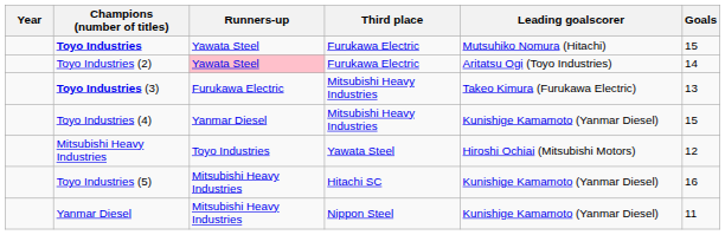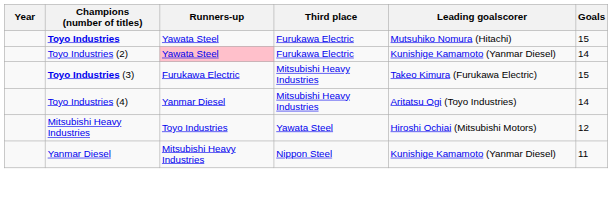 <table class="wikitable">
 <tr>
 <th width=60px>Year</th>
 <th width=180px>Champions<br>(number of titles)</th>
 <th width=180px>Runners-up</th>
 <th width=180px>Third place</th>
 <th width=300px>Leading goalscorer</th>
 <th width=20px>Goals</th>
 </tr>
 <tr>
 <td></td>
 <td><strong><a href='#'>Toyo Industries</a></strong></td>
 <td><a href='#'>Yawata Steel</a></td>
 <td><a href='#'>Furukawa Electric</a></td>
 <td> <a href='#'>Mutsuhiko Nomura</a> (Hitachi)</td>
 <td>15</td>
 </tr>
 <tr>
 <td></td>
 <td><a href='#'>Toyo Industries</a> (2)</td>
 <td style="background: pink;"><a href='#'>Yawata Steel</a></td>
 <td><a href='#'>Furukawa Electric</a></td>
-<td> <a href='#'>Aritatsu Ogi</a> (Toyo Industries)</td>
+<td> <a href='#'>Kunishige Kamamoto</a> (Yanmar Diesel)</td>
 <td>14</td>
 </tr>
 <tr>
 <td></td>
 <td><strong><a href='#'>Toyo Industries</a></strong> (3)</td>
 <td><a href='#'>Furukawa Electric</a></td>
 <td><a href='#'>Mitsubishi Heavy Industries</a></td>
 <td> <a href='#'>Takeo Kimura</a> (Furukawa Electric)</td>
-<td>13</td>
+<td>15</td>
 </tr>
 <tr>
 <td></td>
 <td><a href='#'>Toyo Industries</a> (4)</td>
 <td><a href='#'>Yanmar Diesel</a></td>
 <td><a href='#'>Mitsubishi Heavy Industries</a></td>
-<td> <a href='#'>Kunishige Kamamoto</a> (Yanmar Diesel)</td>
-<td>15</td>
+<td> <a href='#'>Aritatsu Ogi</a> (Toyo Industries)</td>
+<td>14</td>
 </tr>
 <tr>
 <td></td>
 <td><a href='#'>Mitsubishi Heavy Industries</a></td>
 <td><a href='#'>Toyo Industries</a></td>
 <td><a href='#'>Yawata Steel</a></td>
 <td> <a href='#'>Hiroshi Ochiai</a> (Mitsubishi Motors)</td>
 <td>12</td>
 </tr>
 <tr>
 <td></td>
-<td><a href='#'>Toyo Industries</a> (5)</td>
-<td><a href='#'>Mitsubishi Heavy Industries</a></td>
-<td><a href='#'>Hitachi SC</a></td>
-<td> <a href='#'>Kunishige Kamamoto</a> (Yanmar Diesel)</td>
-<td>16</td>
-</tr>
-<tr>
-<td></td>
 <td><a href='#'>Yanmar Diesel</a></td>
 <td><a href='#'>Mitsubishi Heavy Industries</a></td>
 <td><a href='#'>Nippon Steel</a></td>
 <td> <a href='#'>Kunishige Kamamoto</a> (Yanmar Diesel)</td>
 <td>11</td>
 </tr>
 </table>
